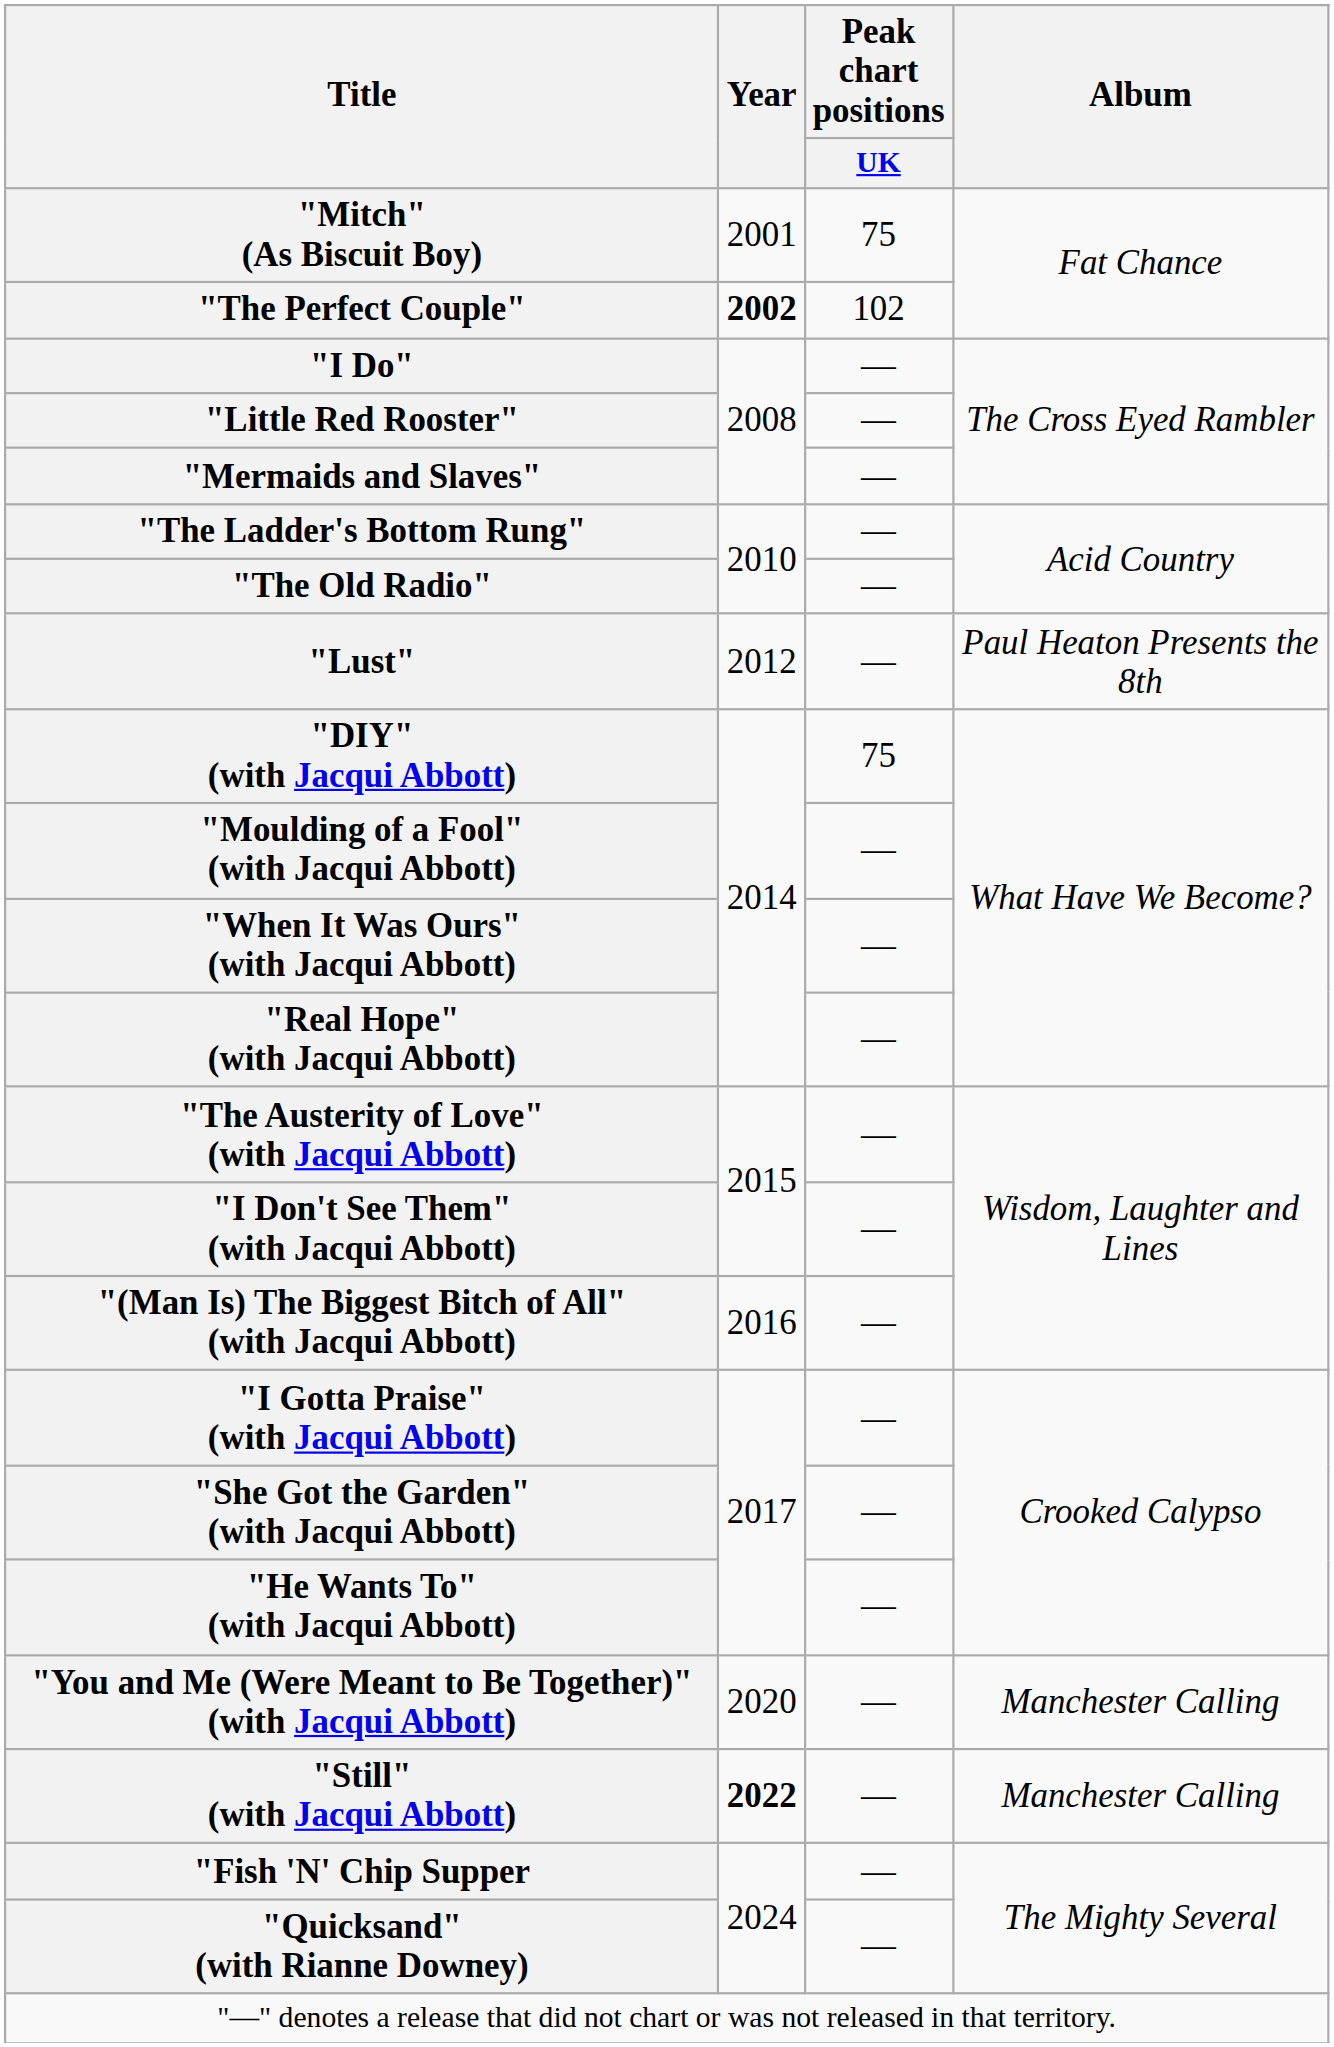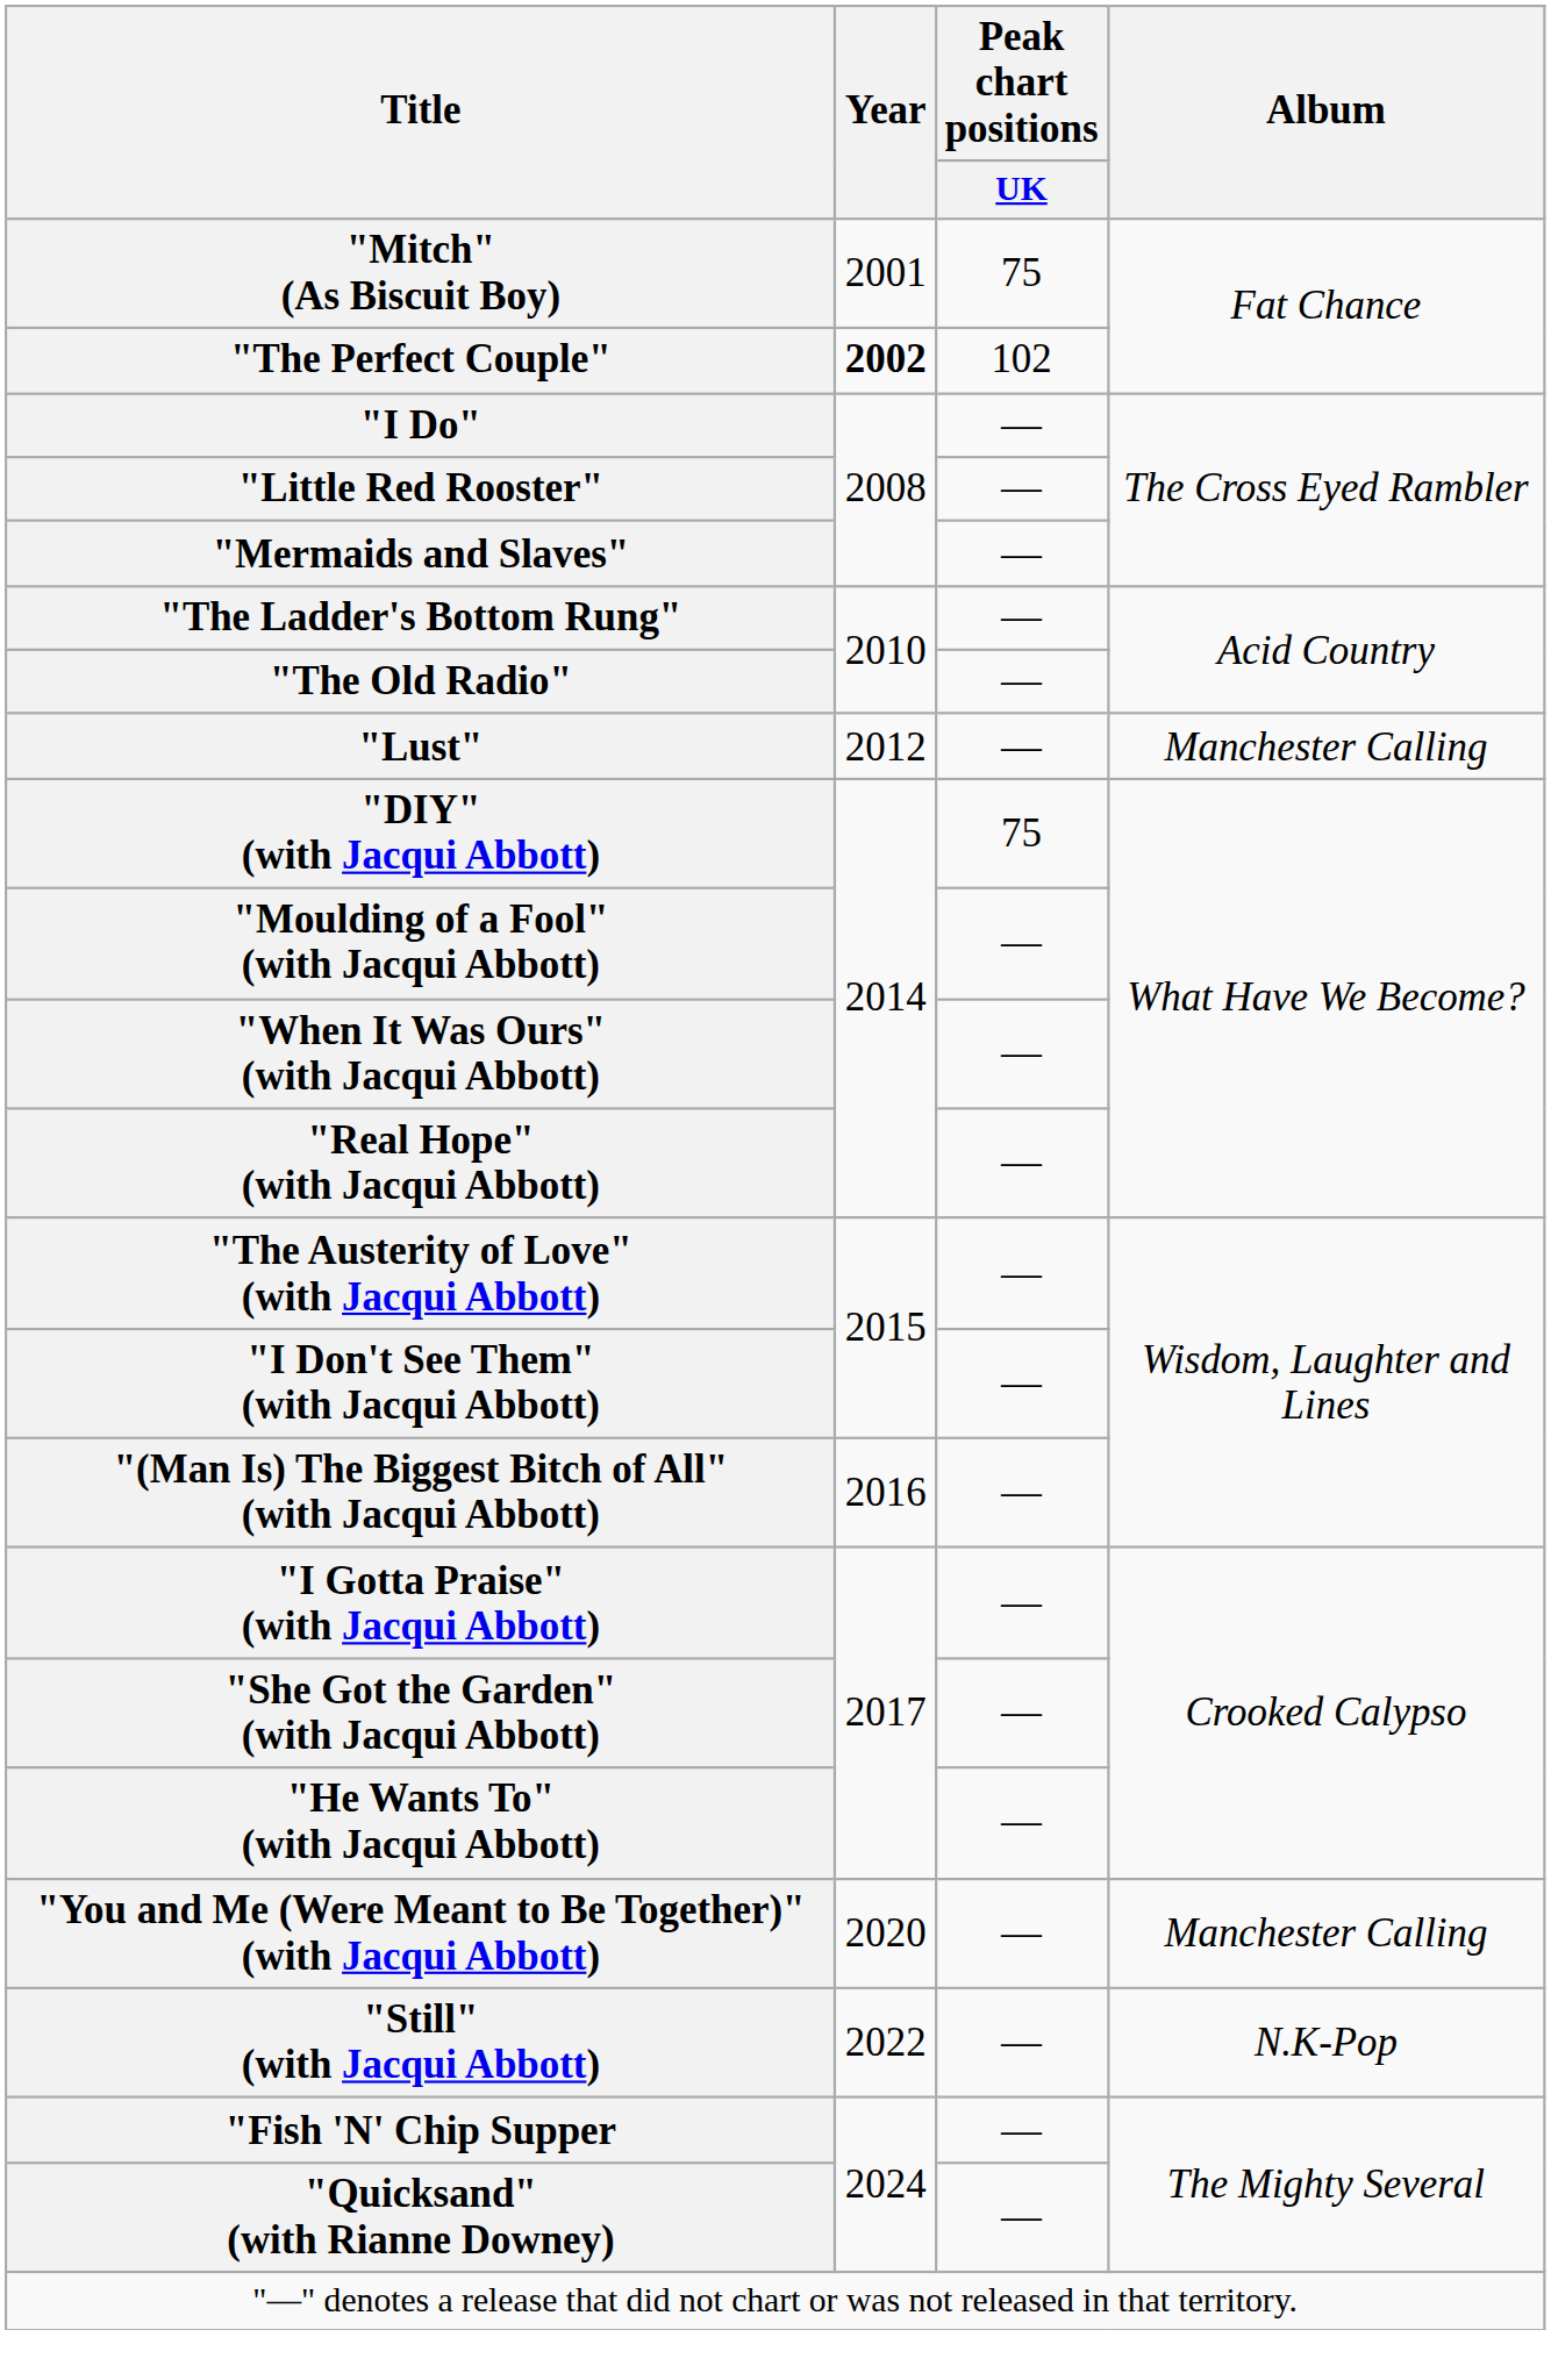 <table class="wikitable plainrowheaders" style="text-align:center;">
 <tr>
 <th scope="col" rowspan="2" style="width:20em;">Title</th>
 <th scope="col" rowspan="2" style="width:1em;">Year</th>
 <th scope="col">Peak chart positions</th>
 <th scope="col" rowspan="2">Album</th>
 </tr>
 <tr>
 <th scope="col" style="width:3em;font-size:85%;"><a href='#'>UK</a><br></th>
 </tr>
 <tr>
 <th scope="row">"Mitch"<br><span>(As Biscuit Boy)</span></th>
 <td>2001</td>
 <td>75</td>
 <td rowspan="2"><em>Fat Chance</em></td>
 </tr>
 <tr>
 <th scope="row">"The Perfect Couple"</th>
 <td><strong>2002</strong></td>
 <td>102</td>
 </tr>
 <tr>
 <th scope="row">"I Do"</th>
 <td rowspan="3">2008</td>
 <td>—</td>
 <td rowspan="3"><em>The Cross Eyed Rambler</em></td>
 </tr>
 <tr>
 <th scope="row">"Little Red Rooster"</th>
 <td>—</td>
 </tr>
 <tr>
 <th scope="row">"Mermaids and Slaves"</th>
 <td>—</td>
 </tr>
 <tr>
 <th scope="row">"The Ladder's Bottom Rung"</th>
 <td rowspan="2">2010</td>
 <td>—</td>
 <td rowspan="2"><em>Acid Country</em></td>
 </tr>
 <tr>
 <th scope="row">"The Old Radio"</th>
 <td>—</td>
 </tr>
 <tr>
 <th scope="row">"Lust"</th>
 <td>2012</td>
 <td>—</td>
-<td><em>Paul Heaton Presents the 8th</em></td>
+<td><em>Manchester Calling</em></td>
 </tr>
 <tr>
 <th scope="row">"DIY"<br><span>(with <a href='#'>Jacqui Abbott</a>)</span></th>
 <td rowspan="4">2014</td>
 <td>75</td>
 <td rowspan="4"><em>What Have We Become?</em></td>
 </tr>
 <tr>
 <th scope="row">"Moulding of a Fool"<br><span>(with Jacqui Abbott)</span></th>
 <td>—</td>
 </tr>
 <tr>
 <th scope="row">"When It Was Ours"<br><span>(with Jacqui Abbott)</span></th>
 <td>—</td>
 </tr>
 <tr>
 <th scope="row">"Real Hope"<br><span>(with Jacqui Abbott)</span></th>
 <td>—</td>
 </tr>
 <tr>
 <th scope="row">"The Austerity of Love"<br><span>(with <a href='#'>Jacqui Abbott</a>)</span></th>
 <td rowspan="2">2015</td>
 <td>—</td>
 <td rowspan="3"><em>Wisdom, Laughter and Lines</em></td>
 </tr>
 <tr>
 <th scope="row">"I Don't See Them"<br><span>(with Jacqui Abbott)</span></th>
 <td>—</td>
 </tr>
 <tr>
 <th scope="row">"(Man Is) The Biggest Bitch of All"<br><span>(with Jacqui Abbott)</span></th>
 <td>2016</td>
 <td>—</td>
 </tr>
 <tr>
 <th scope="row">"I Gotta Praise"<br><span>(with <a href='#'>Jacqui Abbott</a>)</span></th>
 <td rowspan="3">2017</td>
 <td>—</td>
 <td rowspan="3"><em>Crooked Calypso</em></td>
 </tr>
 <tr>
 <th scope="row">"She Got the Garden"<br><span>(with Jacqui Abbott)</span></th>
 <td>—</td>
 </tr>
 <tr>
 <th scope="row">"He Wants To"<br><span>(with Jacqui Abbott)</span></th>
 <td>—</td>
 </tr>
 <tr>
 <th scope="row">"You and Me (Were Meant to Be Together)"<br><span>(with <a href='#'>Jacqui Abbott</a>)</span></th>
 <td>2020</td>
 <td>—</td>
 <td><em>Manchester Calling</em></td>
 </tr>
 <tr>
 <th scope="row">"Still"<br><span>(with <a href='#'>Jacqui Abbott</a>)</span></th>
-<td><strong>2022</strong></td>
+<td>2022</td>
 <td>—</td>
-<td><em>Manchester Calling</em></td>
+<td><em>N.K-Pop</em></td>
 </tr>
 <tr>
 <th scope="row">"Fish 'N' Chip Supper</th>
 <td rowspan=2>2024</td>
 <td>—</td>
 <td rowspan=2><em>The Mighty Several</em></td>
 </tr>
 <tr>
 <th scope="row">"Quicksand"<br><span>(with Rianne Downey)</span></th>
 <td>—</td>
 </tr>
 <tr>
 <td colspan="11" style="font-size:85%">"—" denotes a release that did not chart or was not released in that territory.</td>
 </tr>
 </table>
